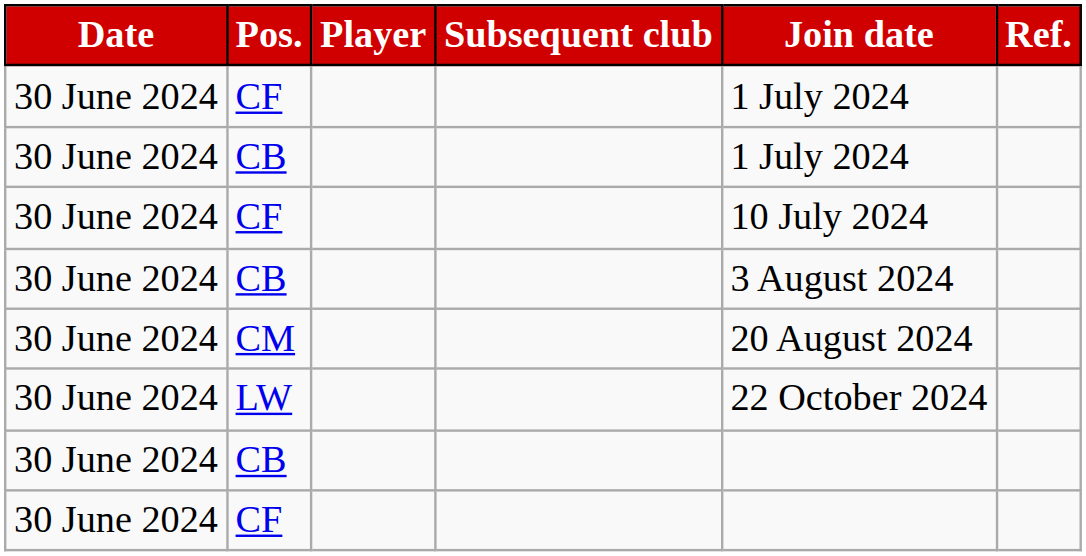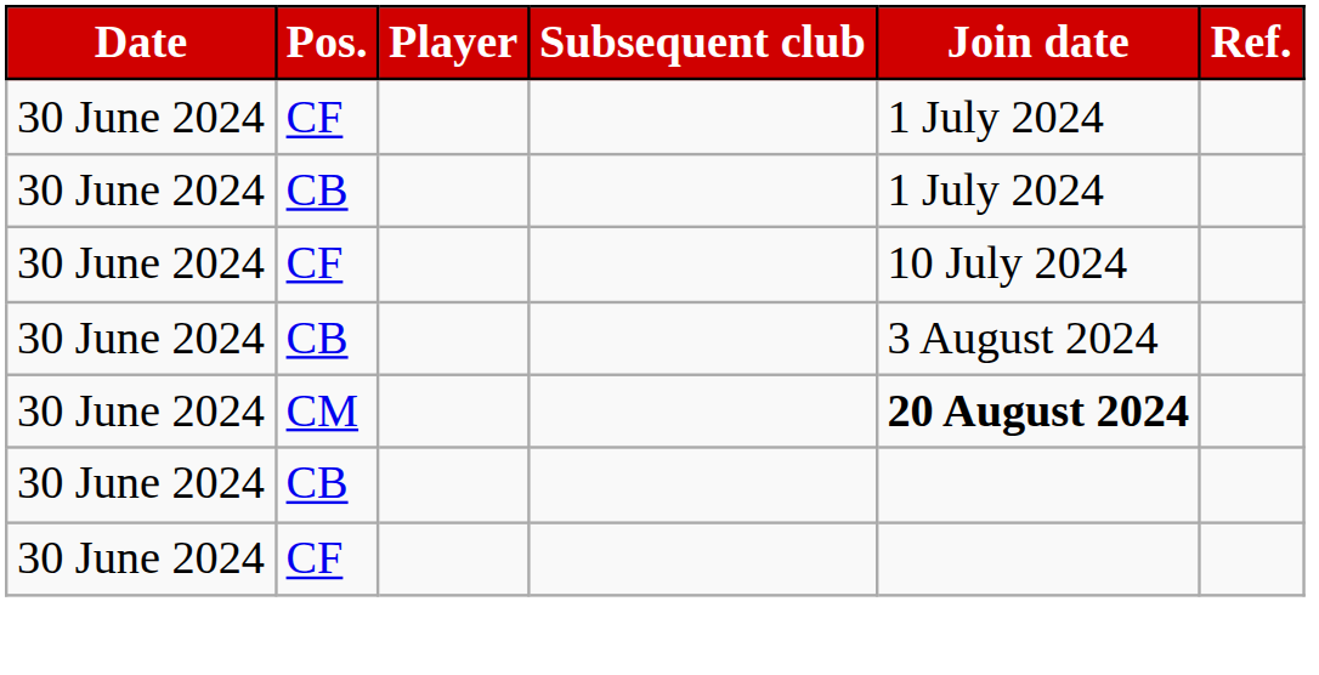 <table class="wikitable plainrowheaders sortable">
 <tr>
 <th style="background:#D00000;border:1px solid black;color:white">Date</th>
 <th style="background:#D00000;border:1px solid black;color:white">Pos.</th>
 <th style="background:#D00000;border:1px solid black;color:white">Player</th>
 <th style="background:#D00000;border:1px solid black;color:white">Subsequent club</th>
 <th style="background:#D00000;border:1px solid black;color:white">Join date</th>
 <th style="background:#D00000;border:1px solid black;color:white">Ref.</th>
 </tr>
 <tr>
 <td>30 June 2024</td>
 <td><a href='#'>CF</a></td>
 <td></td>
 <td></td>
 <td>1 July 2024</td>
 <td></td>
 </tr>
 <tr>
 <td>30 June 2024</td>
 <td><a href='#'>CB</a></td>
 <td></td>
 <td></td>
 <td>1 July 2024</td>
 <td></td>
 </tr>
 <tr>
 <td>30 June 2024</td>
 <td><a href='#'>CF</a></td>
 <td></td>
 <td></td>
 <td>10 July 2024</td>
 <td></td>
 </tr>
 <tr>
 <td>30 June 2024</td>
 <td><a href='#'>CB</a></td>
 <td></td>
 <td></td>
 <td>3 August 2024</td>
 <td></td>
 </tr>
 <tr>
 <td>30 June 2024</td>
 <td><a href='#'>CM</a></td>
 <td></td>
 <td></td>
-<td>20 August 2024</td>
-<td></td>
-</tr>
-<tr>
-<td>30 June 2024</td>
-<td><a href='#'>LW</a></td>
-<td></td>
-<td></td>
-<td>22 October 2024</td>
+<td><strong>20 August 2024</strong></td>
 <td></td>
 </tr>
 <tr>
 <td>30 June 2024</td>
 <td><a href='#'>CB</a></td>
 <td></td>
 <td></td>
 <td></td>
 <td></td>
 </tr>
 <tr>
 <td>30 June 2024</td>
 <td><a href='#'>CF</a></td>
 <td></td>
 <td></td>
 <td></td>
 <td></td>
 </tr>
 </table>
